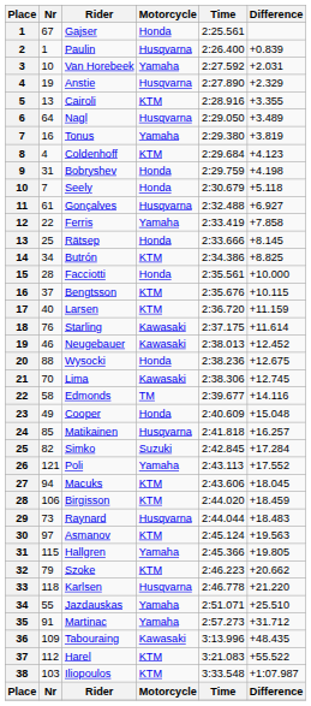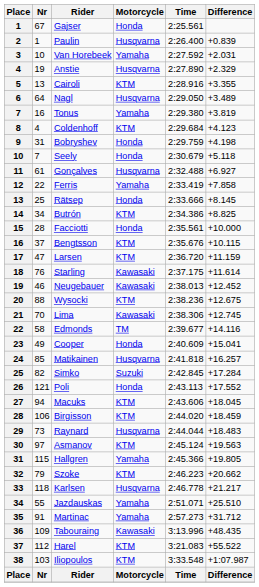 <table class="wikitable" style="font-size: 95%">
 <tr>
 <th>Place</th>
 <th>Nr</th>
 <th>Rider</th>
 <th>Motorcycle</th>
 <th>Time</th>
 <th>Difference</th>
 </tr>
 <tr>
 <th>1</th>
 <td>67</td>
 <td> <a href='#'>Gajser</a></td>
 <td><a href='#'>Honda</a></td>
 <td>2:25.561</td>
 <td></td>
 </tr>
 <tr>
 <th>2</th>
 <td>1</td>
 <td> <a href='#'>Paulin</a></td>
 <td><a href='#'>Husqvarna</a></td>
 <td>2:26.400</td>
 <td>+0.839</td>
 </tr>
 <tr>
 <th>3</th>
 <td>10</td>
 <td> <a href='#'>Van Horebeek</a></td>
 <td><a href='#'>Yamaha</a></td>
 <td>2:27.592</td>
 <td>+2.031</td>
 </tr>
 <tr>
 <th>4</th>
 <td>19</td>
 <td> <a href='#'>Anstie</a></td>
 <td><a href='#'>Husqvarna</a></td>
 <td>2:27.890</td>
 <td>+2.329</td>
 </tr>
 <tr>
 <th>5</th>
 <td>13</td>
 <td> <a href='#'>Cairoli</a></td>
 <td><a href='#'>KTM</a></td>
 <td>2:28.916</td>
 <td>+3.355</td>
 </tr>
 <tr>
 <th>6</th>
 <td>64</td>
 <td> <a href='#'>Nagl</a></td>
 <td><a href='#'>Husqvarna</a></td>
 <td>2:29.050</td>
 <td>+3.489</td>
 </tr>
 <tr>
 <th>7</th>
 <td>16</td>
 <td> <a href='#'>Tonus</a></td>
 <td><a href='#'>Yamaha</a></td>
 <td>2:29.380</td>
 <td>+3.819</td>
 </tr>
 <tr>
 <th>8</th>
 <td>4</td>
 <td> <a href='#'>Coldenhoff</a></td>
 <td><a href='#'>KTM</a></td>
 <td>2:29.684</td>
 <td>+4.123</td>
 </tr>
 <tr>
 <th>9</th>
 <td>31</td>
 <td> <a href='#'>Bobryshev</a></td>
 <td><a href='#'>Honda</a></td>
 <td>2:29.759</td>
 <td>+4.198</td>
 </tr>
 <tr>
 <th>10</th>
 <td>7</td>
 <td> <a href='#'>Seely</a></td>
 <td><a href='#'>Honda</a></td>
 <td>2:30.679</td>
 <td>+5.118</td>
 </tr>
 <tr>
 <th>11</th>
 <td>61</td>
 <td> <a href='#'>Gonçalves</a></td>
 <td><a href='#'>Husqvarna</a></td>
 <td>2:32.488</td>
 <td>+6.927</td>
 </tr>
 <tr>
 <th>12</th>
 <td>22</td>
 <td> <a href='#'>Ferris</a></td>
 <td><a href='#'>Yamaha</a></td>
 <td>2:33.419</td>
 <td>+7.858</td>
 </tr>
 <tr>
 <th>13</th>
 <td>25</td>
 <td> <a href='#'>Rätsep</a></td>
 <td><a href='#'>Honda</a></td>
 <td>2:33.666</td>
 <td>+8.145</td>
 </tr>
 <tr>
 <th>14</th>
 <td>34</td>
 <td> <a href='#'>Butrón</a></td>
 <td><a href='#'>KTM</a></td>
 <td>2:34.386</td>
 <td>+8.825</td>
 </tr>
 <tr>
 <th>15</th>
 <td>28</td>
 <td> <a href='#'>Facciotti</a></td>
 <td><a href='#'>Honda</a></td>
 <td>2:35.561</td>
 <td>+10.000</td>
 </tr>
 <tr>
 <th>16</th>
 <td>37</td>
 <td> <a href='#'>Bengtsson</a></td>
 <td><a href='#'>KTM</a></td>
 <td>2:35.676</td>
 <td>+10.115</td>
 </tr>
 <tr>
 <th>17</th>
-<td>40</td>
+<td>47</td>
 <td> <a href='#'>Larsen</a></td>
 <td><a href='#'>KTM</a></td>
 <td>2:36.720</td>
 <td>+11.159</td>
 </tr>
 <tr>
 <th>18</th>
 <td>76</td>
 <td> <a href='#'>Starling</a></td>
 <td><a href='#'>Kawasaki</a></td>
 <td>2:37.175</td>
 <td>+11.614</td>
 </tr>
 <tr>
 <th>19</th>
 <td>46</td>
 <td> <a href='#'>Neugebauer</a></td>
 <td><a href='#'>Kawasaki</a></td>
 <td>2:38.013</td>
 <td>+12.452</td>
 </tr>
 <tr>
 <th>20</th>
 <td>88</td>
 <td> <a href='#'>Wysocki</a></td>
-<td><a href='#'>Honda</a></td>
+<td><a href='#'>KTM</a></td>
 <td>2:38.236</td>
 <td>+12.675</td>
 </tr>
 <tr>
 <th>21</th>
 <td>70</td>
 <td> <a href='#'>Lima</a></td>
 <td><a href='#'>Kawasaki</a></td>
 <td>2:38.306</td>
 <td>+12.745</td>
 </tr>
 <tr>
 <th>22</th>
 <td>58</td>
 <td> <a href='#'>Edmonds</a></td>
 <td><a href='#'>TM</a></td>
 <td>2:39.677</td>
 <td>+14.116</td>
 </tr>
 <tr>
 <th>23</th>
 <td>49</td>
 <td> <a href='#'>Cooper</a></td>
 <td><a href='#'>Honda</a></td>
 <td>2:40.609</td>
-<td>+15.048</td>
+<td>+15.041</td>
 </tr>
 <tr>
 <th>24</th>
 <td>85</td>
 <td> <a href='#'>Matikainen</a></td>
 <td><a href='#'>Husqvarna</a></td>
 <td>2:41.818</td>
 <td>+16.257</td>
 </tr>
 <tr>
 <th>25</th>
 <td>82</td>
 <td> <a href='#'>Simko</a></td>
 <td><a href='#'>Suzuki</a></td>
 <td>2:42.845</td>
 <td>+17.284</td>
 </tr>
 <tr>
 <th>26</th>
 <td>121</td>
 <td> <a href='#'>Poli</a></td>
-<td><a href='#'>Yamaha</a></td>
+<td><a href='#'>Honda</a></td>
 <td>2:43.113</td>
 <td>+17.552</td>
 </tr>
 <tr>
 <th>27</th>
 <td>94</td>
 <td> <a href='#'>Macuks</a></td>
 <td><a href='#'>KTM</a></td>
 <td>2:43.606</td>
 <td>+18.045</td>
 </tr>
 <tr>
 <th>28</th>
 <td>106</td>
 <td> <a href='#'>Birgisson</a></td>
 <td><a href='#'>KTM</a></td>
 <td>2:44.020</td>
 <td>+18.459</td>
 </tr>
 <tr>
 <th>29</th>
 <td>73</td>
 <td> <a href='#'>Raynard</a></td>
 <td><a href='#'>Husqvarna</a></td>
 <td>2:44.044</td>
 <td>+18.483</td>
 </tr>
 <tr>
 <th>30</th>
 <td>97</td>
 <td> <a href='#'>Asmanov</a></td>
 <td><a href='#'>KTM</a></td>
 <td>2:45.124</td>
 <td>+19.563</td>
 </tr>
 <tr>
 <th>31</th>
 <td>115</td>
 <td> <a href='#'>Hallgren</a></td>
 <td><a href='#'>Yamaha</a></td>
 <td>2:45.366</td>
 <td>+19.805</td>
 </tr>
 <tr>
 <th>32</th>
 <td>79</td>
 <td> <a href='#'>Szoke</a></td>
 <td><a href='#'>KTM</a></td>
 <td>2:46.223</td>
 <td>+20.662</td>
 </tr>
 <tr>
 <th>33</th>
 <td>118</td>
 <td> <a href='#'>Karlsen</a></td>
 <td><a href='#'>Husqvarna</a></td>
 <td>2:46.778</td>
-<td>+21.220</td>
+<td>+21.217</td>
 </tr>
 <tr>
 <th>34</th>
 <td>55</td>
 <td> <a href='#'>Jazdauskas</a></td>
 <td><a href='#'>Yamaha</a></td>
 <td>2:51.071</td>
 <td>+25.510</td>
 </tr>
 <tr>
 <th>35</th>
 <td>91</td>
 <td> <a href='#'>Martinac</a></td>
 <td><a href='#'>Yamaha</a></td>
 <td>2:57.273</td>
 <td>+31.712</td>
 </tr>
 <tr>
 <th>36</th>
 <td>109</td>
 <td> <a href='#'>Tabouraing</a></td>
 <td><a href='#'>Kawasaki</a></td>
 <td>3:13.996</td>
 <td>+48.435</td>
 </tr>
 <tr>
 <th>37</th>
 <td>112</td>
 <td> <a href='#'>Harel</a></td>
 <td><a href='#'>KTM</a></td>
 <td>3:21.083</td>
 <td>+55.522</td>
 </tr>
 <tr>
 <th>38</th>
 <td>103</td>
 <td> <a href='#'>Iliopoulos</a></td>
 <td><a href='#'>KTM</a></td>
 <td>3:33.548</td>
 <td>+1:07.987</td>
 </tr>
 <tr>
 <th>Place</th>
 <th>Nr</th>
 <th>Rider</th>
 <th>Motorcycle</th>
 <th>Time</th>
 <th>Difference</th>
 </tr>
 <tr>
 </tr>
 </table>
